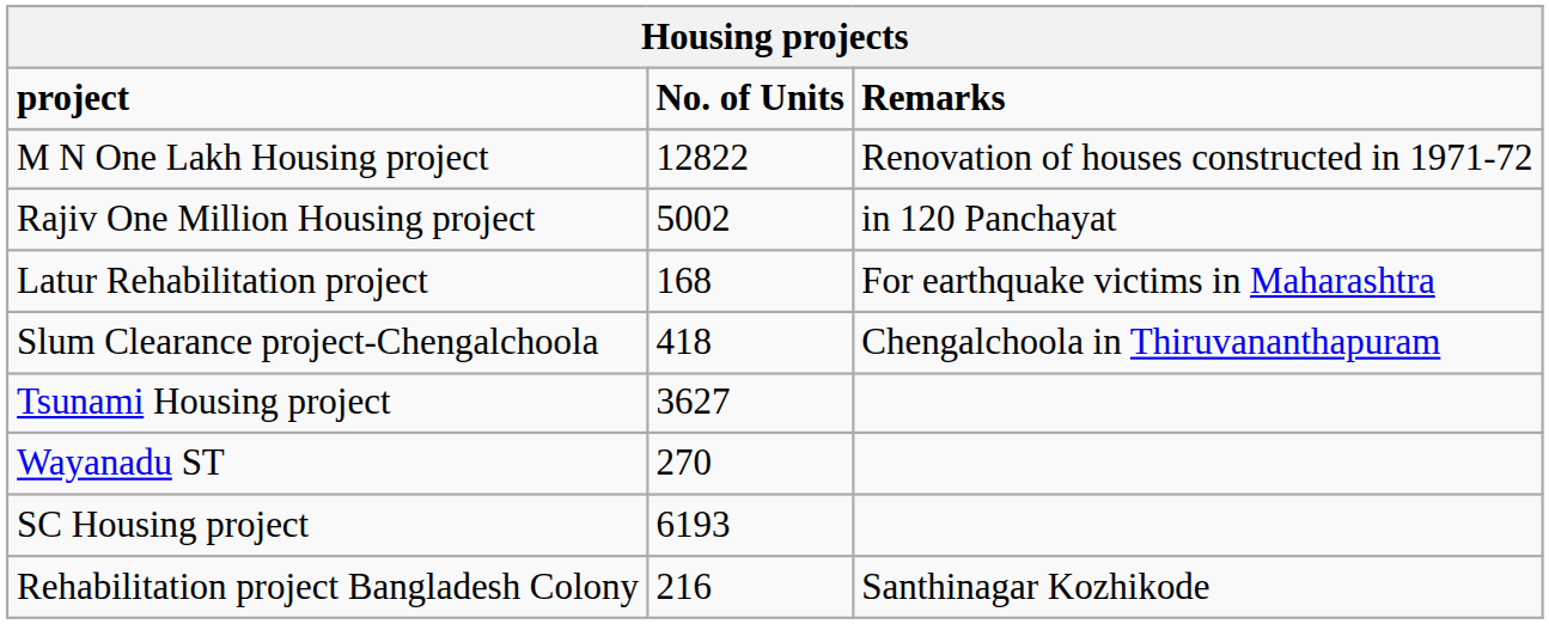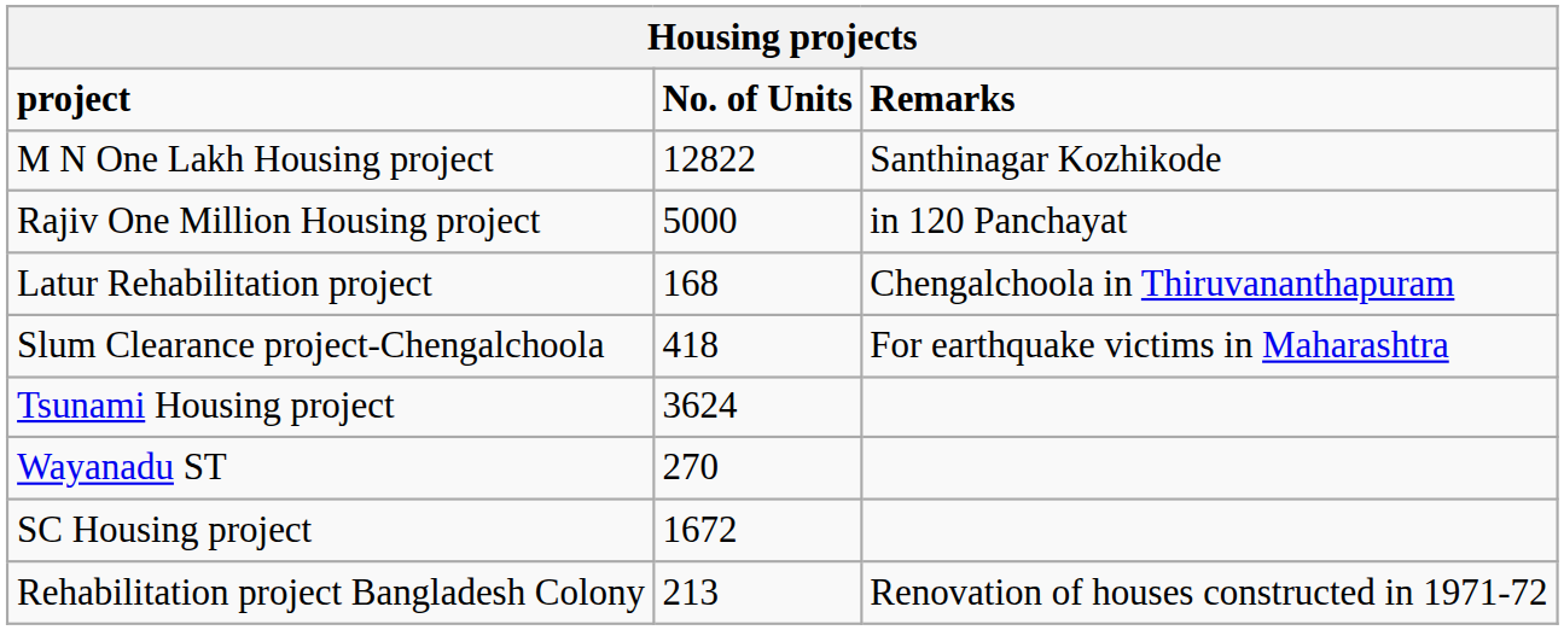 <table class="wikitable" style="margin:1em auto; font-size: 90%;">
 <tr>
 <th colspan="5">Housing projects</th>
 </tr>
 <tr>
 <td><strong>project</strong></td>
 <td><strong>No. of Units</strong></td>
 <td><strong>Remarks</strong></td>
 </tr>
 <tr>
 <td>M N One Lakh Housing project</td>
 <td>12822</td>
-<td>Renovation of houses constructed in 1971-72</td>
+<td>Santhinagar Kozhikode</td>
 </tr>
 <tr>
 <td>Rajiv One Million Housing project</td>
-<td>5002</td>
+<td>5000</td>
 <td>in 120 Panchayat</td>
 </tr>
 <tr>
 <td>Latur Rehabilitation project</td>
 <td>168</td>
-<td>For earthquake victims in <a href='#'>Maharashtra</a></td>
+<td>Chengalchoola in <a href='#'>Thiruvananthapuram</a></td>
 </tr>
 <tr>
 <td>Slum Clearance project-Chengalchoola</td>
 <td>418</td>
-<td>Chengalchoola in <a href='#'>Thiruvananthapuram</a></td>
+<td>For earthquake victims in <a href='#'>Maharashtra</a></td>
 </tr>
 <tr>
 <td><a href='#'>Tsunami</a> Housing project</td>
-<td>3627</td>
+<td>3624</td>
 <td></td>
 </tr>
 <tr>
 <td><a href='#'>Wayanadu</a> ST</td>
 <td>270</td>
 <td></td>
 </tr>
 <tr>
 <td>SC Housing project</td>
-<td>6193</td>
+<td>1672</td>
 <td></td>
 </tr>
 <tr>
 <td>Rehabilitation project Bangladesh Colony</td>
-<td>216</td>
-<td>Santhinagar Kozhikode</td>
+<td>213</td>
+<td>Renovation of houses constructed in 1971-72</td>
 </tr>
 </table>
